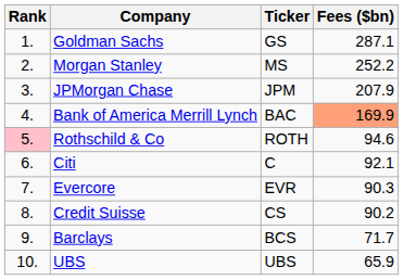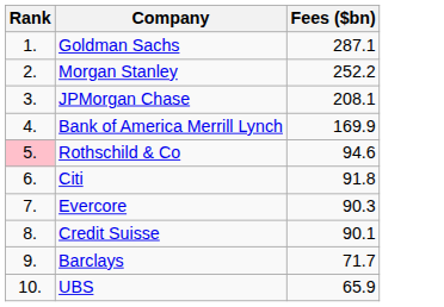 <table class="wikitable">
 <tr valign="top">
 <th>Rank</th>
 <th>Company</th>
-<th>Ticker</th>
 <th>Fees ($bn)</th>
 </tr>
 <tr valign="top">
 <td align="center">1.</td>
 <td> <a href='#'>Goldman Sachs</a></td>
-<td>GS</td>
 <td align="right">287.1</td>
 </tr>
 <tr valign="top">
 <td align="center">2.</td>
 <td> <a href='#'>Morgan Stanley</a></td>
-<td>MS</td>
 <td align="right">252.2</td>
 </tr>
 <tr valign="top">
 <td align="center">3.</td>
 <td> <a href='#'>JPMorgan Chase</a></td>
-<td>JPM</td>
-<td align="right">207.9</td>
+<td align="right">208.1</td>
 </tr>
 <tr valign="top">
 <td align="center">4.</td>
 <td> <a href='#'>Bank of America Merrill Lynch</a></td>
-<td>BAC</td>
-<td align="right" style="background: lightsalmon;">169.9</td>
+<td align="right">169.9</td>
 </tr>
 <tr valign="top">
 <td align="center" style="background: pink;">5.</td>
 <td> <a href='#'>Rothschild & Co</a></td>
-<td>ROTH</td>
 <td align="right">94.6</td>
 </tr>
 <tr valign="top">
 <td align="center">6.</td>
 <td> <a href='#'>Citi</a></td>
-<td>C</td>
-<td align="right">92.1</td>
+<td align="right">91.8</td>
 </tr>
 <tr valign="top">
 <td align="center">7.</td>
 <td> <a href='#'>Evercore</a></td>
-<td>EVR</td>
 <td align="right">90.3</td>
 </tr>
 <tr valign="top">
 <td align="center">8.</td>
 <td> <a href='#'>Credit Suisse</a></td>
-<td>CS</td>
-<td align="right">90.2</td>
+<td align="right">90.1</td>
 </tr>
 <tr valign="top">
 <td align="center">9.</td>
 <td> <a href='#'>Barclays</a></td>
-<td>BCS</td>
 <td align="right">71.7</td>
 </tr>
 <tr valign="top">
 <td align="center">10.</td>
 <td> <a href='#'>UBS</a></td>
-<td>UBS</td>
 <td align="right">65.9</td>
 </tr>
 </table>
